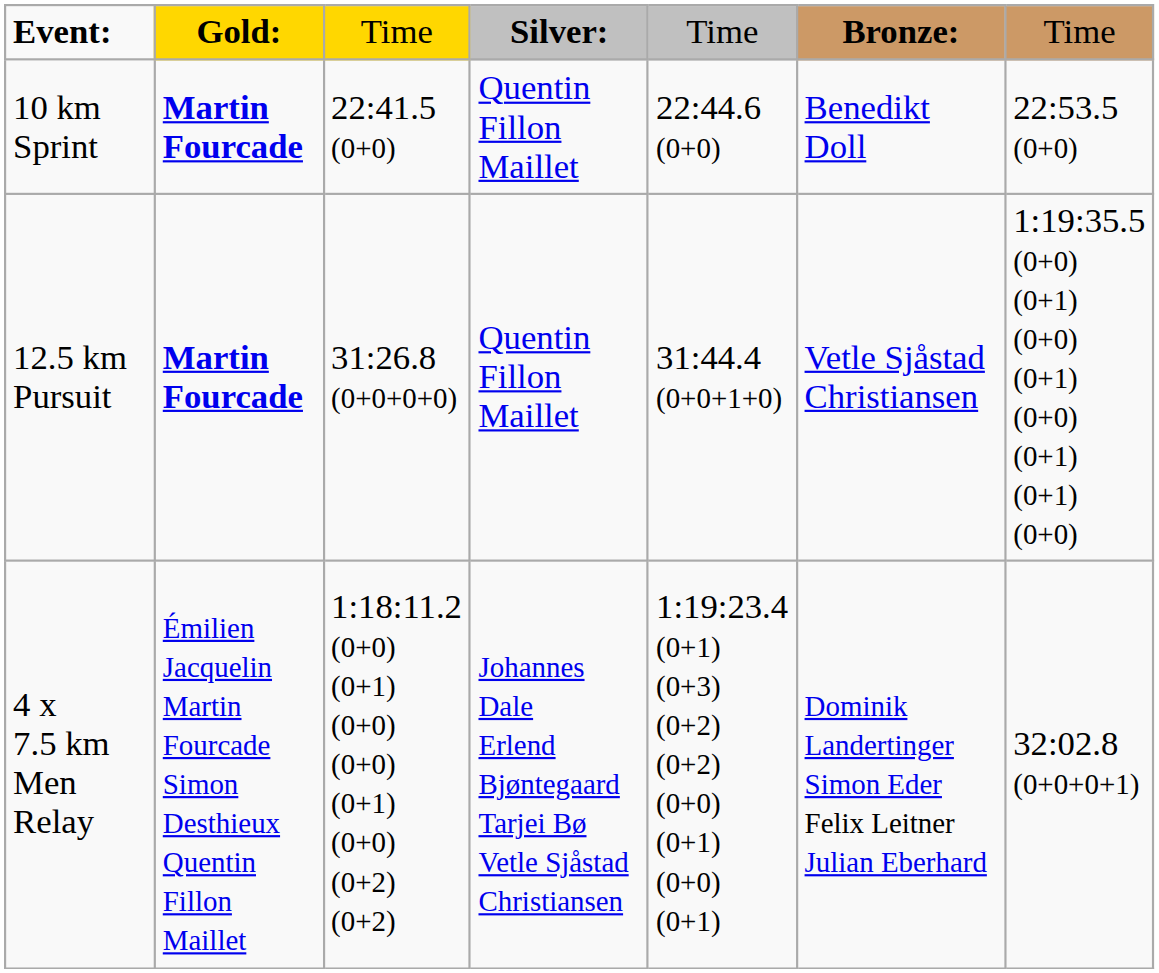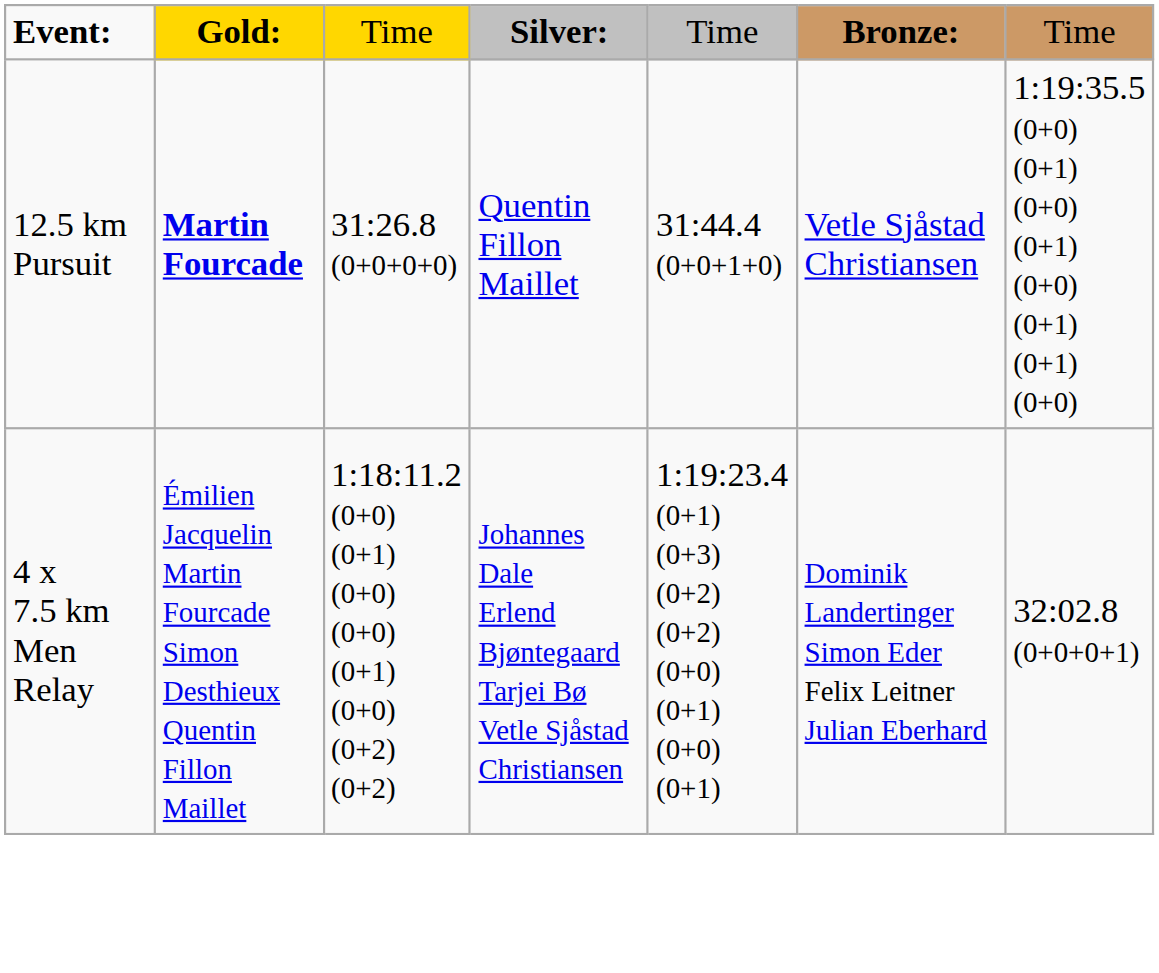 <table class="wikitable" width=85%>
 <tr>
 <td><strong>Event:</strong></td>
 <td style="text-align:center;background-color:gold;"><strong>Gold:</strong></td>
 <td style="text-align:center;background-color:gold;">Time</td>
 <td style="text-align:center;background-color:silver;"><strong>Silver:</strong></td>
 <td style="text-align:center;background-color:silver;">Time</td>
 <td style="text-align:center;background-color:#CC9966;"><strong>Bronze:</strong></td>
 <td style="text-align:center;background-color:#CC9966;">Time</td>
-</tr>
-<tr>
-<td>10 km Sprint</td>
-<td><strong><a href='#'>Martin Fourcade</a></strong><br><small></small></td>
-<td>22:41.5<br><small>(0+0)</small></td>
-<td><a href='#'>Quentin Fillon Maillet</a><br><small></small></td>
-<td>22:44.6<br><small>(0+0)</small></td>
-<td><a href='#'>Benedikt Doll</a><br><small></small></td>
-<td>22:53.5<br><small>(0+0)</small></td>
 </tr>
 <tr>
 <td>12.5 km Pursuit</td>
 <td><strong><a href='#'>Martin Fourcade</a></strong><br><small></small></td>
 <td>31:26.8<br><small>(0+0+0+0)</small></td>
 <td><a href='#'>Quentin Fillon Maillet</a><br><small></small></td>
 <td>31:44.4<br><small>(0+0+1+0)</small></td>
 <td><a href='#'>Vetle Sjåstad Christiansen</a><br><small></small></td>
 <td>1:19:35.5<br><small>(0+0) (0+1)<br>(0+0) (0+1)<br>(0+0) (0+1)<br>(0+1) (0+0)</small></td>
 </tr>
 <tr>
 <td>4 x 7.5 km Men Relay</td>
 <td><strong></strong><br><small><a href='#'>Émilien Jacquelin</a><br><a href='#'>Martin Fourcade</a><br><a href='#'>Simon Desthieux</a><br><a href='#'>Quentin Fillon Maillet</a></small></td>
 <td>1:18:11.2<br><small>(0+0) (0+1)<br>(0+0) (0+0)<br>(0+1) (0+0)<br>(0+2) (0+2)</small></td>
 <td><br><small><a href='#'>Johannes Dale</a><br><a href='#'>Erlend Bjøntegaard</a><br><a href='#'>Tarjei Bø</a><br><a href='#'>Vetle Sjåstad Christiansen</a></small></td>
 <td>1:19:23.4<br><small>(0+1) (0+3)<br>(0+2) (0+2)<br>(0+0) (0+1)<br>(0+0) (0+1)</small></td>
 <td><br><small><a href='#'>Dominik Landertinger</a><br><a href='#'>Simon Eder</a><br>Felix Leitner<br><a href='#'>Julian Eberhard</a></small></td>
 <td>32:02.8<br><small>(0+0+0+1)</small></td>
 </tr>
 </table>
